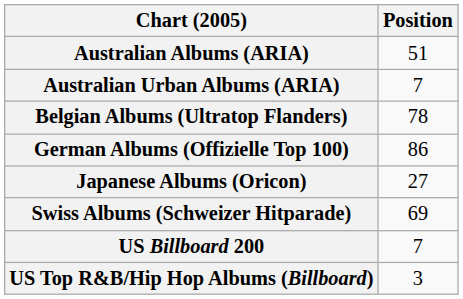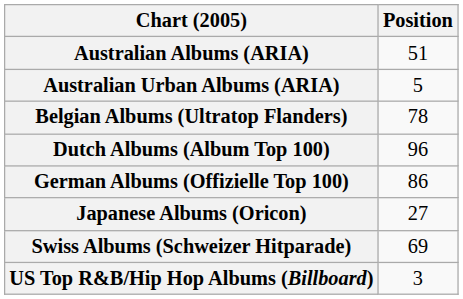 <table class="wikitable sortable plainrowheaders" style="text-align:center;">
 <tr>
 <th scope="col">Chart (2005)</th>
 <th scope="col">Position</th>
 </tr>
 <tr>
 <th scope="row">Australian Albums (ARIA)</th>
 <td>51</td>
 </tr>
 <tr>
 <th scope="row">Australian Urban Albums (ARIA)</th>
-<td>7</td>
+<td>5</td>
 </tr>
 <tr>
 <th scope="row">Belgian Albums (Ultratop Flanders)</th>
 <td>78</td>
+</tr>
+<tr>
+<th scope="row">Dutch Albums (Album Top 100)</th>
+<td>96</td>
 </tr>
 <tr>
 <th scope="row">German Albums (Offizielle Top 100)</th>
 <td>86</td>
 </tr>
 <tr>
 <th scope="row">Japanese Albums (Oricon)</th>
 <td>27</td>
 </tr>
 <tr>
 <th scope="row">Swiss Albums (Schweizer Hitparade)</th>
 <td>69</td>
 </tr>
 <tr>
-<th scope="row">US <em>Billboard</em> 200</th>
-<td>7</td>
-</tr>
-<tr>
 <th scope="row">US Top R&B/Hip Hop Albums (<em>Billboard</em>)</th>
 <td>3</td>
 </tr>
 </table>
